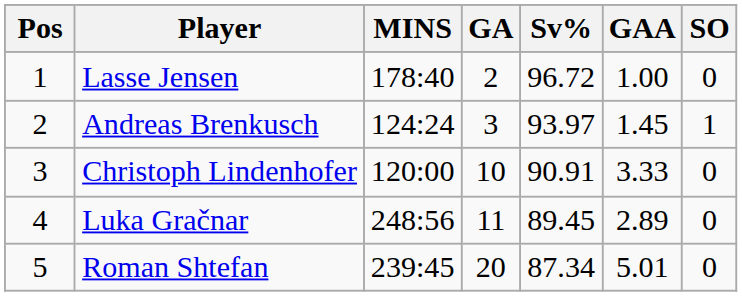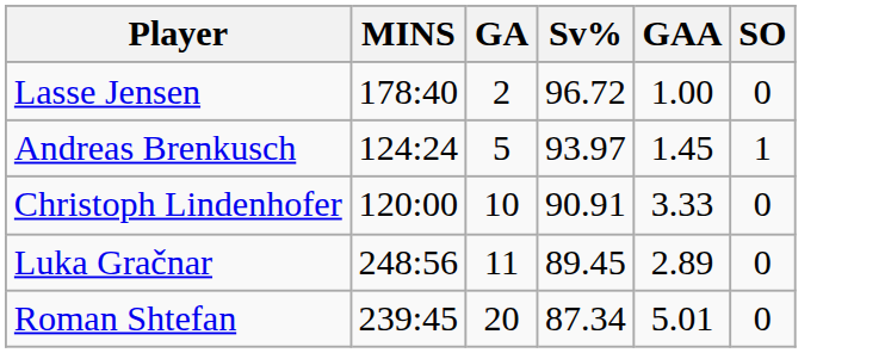 <table class="wikitable sortable" style="text-align: center;">
 <tr>
-<th width=30>Pos</th>
 <th>Player</th>
 <th width=20>MINS</th>
 <th width=20>GA</th>
 <th width=20>Sv%</th>
 <th width=20>GAA</th>
 <th width=20>SO</th>
 </tr>
 <tr>
-<td>1</td>
 <td align=left> <a href='#'>Lasse Jensen</a></td>
 <td>178:40</td>
 <td>2</td>
 <td>96.72</td>
 <td>1.00</td>
 <td>0</td>
 </tr>
 <tr>
-<td>2</td>
 <td align=left> <a href='#'>Andreas Brenkusch</a></td>
 <td>124:24</td>
-<td>3</td>
+<td>5</td>
 <td>93.97</td>
 <td>1.45</td>
 <td>1</td>
 </tr>
 <tr>
-<td>3</td>
 <td align=left> <a href='#'>Christoph Lindenhofer</a></td>
 <td>120:00</td>
 <td>10</td>
 <td>90.91</td>
 <td>3.33</td>
 <td>0</td>
 </tr>
 <tr>
-<td>4</td>
 <td align=left> <a href='#'>Luka Gračnar</a></td>
 <td>248:56</td>
 <td>11</td>
 <td>89.45</td>
 <td>2.89</td>
 <td>0</td>
 </tr>
 <tr>
-<td>5</td>
 <td align=left> <a href='#'>Roman Shtefan</a></td>
 <td>239:45</td>
 <td>20</td>
 <td>87.34</td>
 <td>5.01</td>
 <td>0</td>
 </tr>
 </table>
